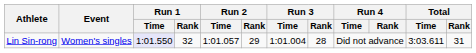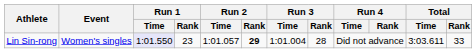 <table class="wikitable" style="font-size:90%; text-align:center">
 <tr>
 <th rowspan="2">Athlete</th>
 <th rowspan="2">Event</th>
 <th colspan=2>Run 1</th>
 <th colspan=2>Run 2</th>
 <th colspan=2>Run 3</th>
 <th colspan=2>Run 4</th>
 <th colspan=2>Total</th>
 </tr>
 <tr style="font-size:95%">
 <th>Time</th>
 <th>Rank</th>
 <th>Time</th>
 <th>Rank</th>
 <th>Time</th>
 <th>Rank</th>
 <th>Time</th>
 <th>Rank</th>
 <th>Time</th>
 <th>Rank</th>
 </tr>
 <tr>
 <td align=left><a href='#'>Lin Sin-rong</a></td>
 <td align=left><a href='#'>Women's singles</a></td>
 <td style="background: lavender;">1:01.550</td>
-<td>32</td>
+<td>23</td>
 <td>1:01.057</td>
-<td>29</td>
+<td><strong>29</strong></td>
 <td>1:01.004</td>
 <td>28</td>
 <td colspan="2">Did not advance</td>
 <td>3:03.611</td>
-<td>31</td>
+<td>33</td>
 </tr>
 </table>
